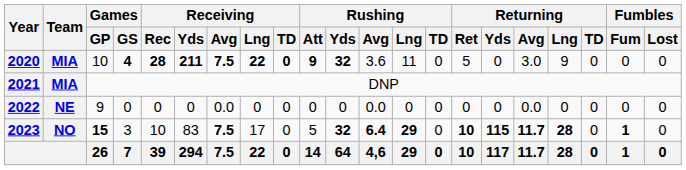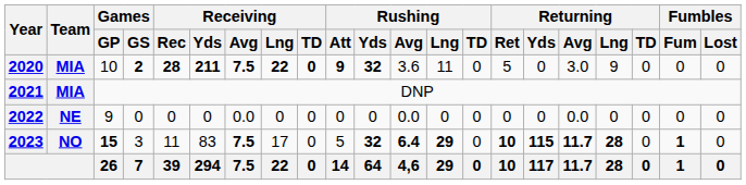 <table class="wikitable" style="text-align:center;">
 <tr>
 <th rowspan="2">Year</th>
 <th rowspan="2">Team</th>
 <th colspan="2">Games</th>
 <th colspan="5">Receiving</th>
 <th colspan="5">Rushing</th>
 <th colspan="5">Returning</th>
 <th colspan="2">Fumbles</th>
 </tr>
 <tr>
 <th>GP</th>
 <th>GS</th>
 <th>Rec</th>
 <th>Yds</th>
 <th>Avg</th>
 <th>Lng</th>
 <th>TD</th>
 <th>Att</th>
 <th>Yds</th>
 <th>Avg</th>
 <th>Lng</th>
 <th>TD</th>
 <th>Ret</th>
 <th>Yds</th>
 <th>Avg</th>
 <th>Lng</th>
 <th>TD</th>
 <th>Fum</th>
 <th>Lost</th>
 </tr>
 <tr>
 <th><a href='#'>2020</a></th>
 <th><a href='#'>MIA</a></th>
 <td>10</td>
-<td><strong>4</strong></td>
+<td><strong>2</strong></td>
 <td><strong>28</strong></td>
 <td><strong>211</strong></td>
 <td><strong>7.5</strong></td>
 <td><strong>22</strong></td>
 <td><strong>0</strong></td>
 <td><strong>9</strong></td>
 <td><strong>32</strong></td>
 <td>3.6</td>
 <td>11</td>
 <td>0</td>
 <td>5</td>
 <td>0</td>
 <td>3.0</td>
 <td>9</td>
 <td>0</td>
 <td>0</td>
 <td>0</td>
 </tr>
 <tr>
 <th><a href='#'>2021</a></th>
 <th><a href='#'>MIA</a></th>
 <td colspan="19">DNP</td>
 </tr>
 <tr>
 <th><a href='#'>2022</a></th>
 <th><a href='#'>NE</a></th>
 <td>9</td>
 <td>0</td>
 <td>0</td>
 <td>0</td>
 <td>0.0</td>
 <td>0</td>
 <td>0</td>
 <td>0</td>
 <td>0</td>
 <td>0.0</td>
 <td>0</td>
 <td>0</td>
 <td>0</td>
 <td>0</td>
 <td>0.0</td>
 <td>0</td>
 <td>0</td>
 <td>0</td>
 <td>0</td>
 </tr>
 <tr>
 <th><a href='#'>2023</a></th>
 <th><a href='#'>NO</a></th>
 <td><strong>15</strong></td>
 <td>3</td>
-<td>10</td>
+<td>11</td>
 <td>83</td>
 <td><strong>7.5</strong></td>
 <td>17</td>
 <td>0</td>
 <td>5</td>
 <td><strong>32</strong></td>
 <td><strong>6.4</strong></td>
 <td><strong>29</strong></td>
 <td>0</td>
 <td><strong>10</strong></td>
 <td><strong>115</strong></td>
 <td><strong>11.7</strong></td>
 <td><strong>28</strong></td>
 <td>0</td>
 <td><strong>1</strong></td>
 <td>0</td>
 </tr>
 <tr>
 <th colspan="2"></th>
 <th>26</th>
 <th>7</th>
 <th>39</th>
 <th>294</th>
 <th>7.5</th>
 <th>22</th>
 <th>0</th>
 <th>14</th>
 <th>64</th>
 <th>4,6</th>
 <th>29</th>
 <th>0</th>
 <th>10</th>
 <th>117</th>
 <th>11.7</th>
 <th>28</th>
 <th>0</th>
 <th>1</th>
 <th>0</th>
 </tr>
 </table>
